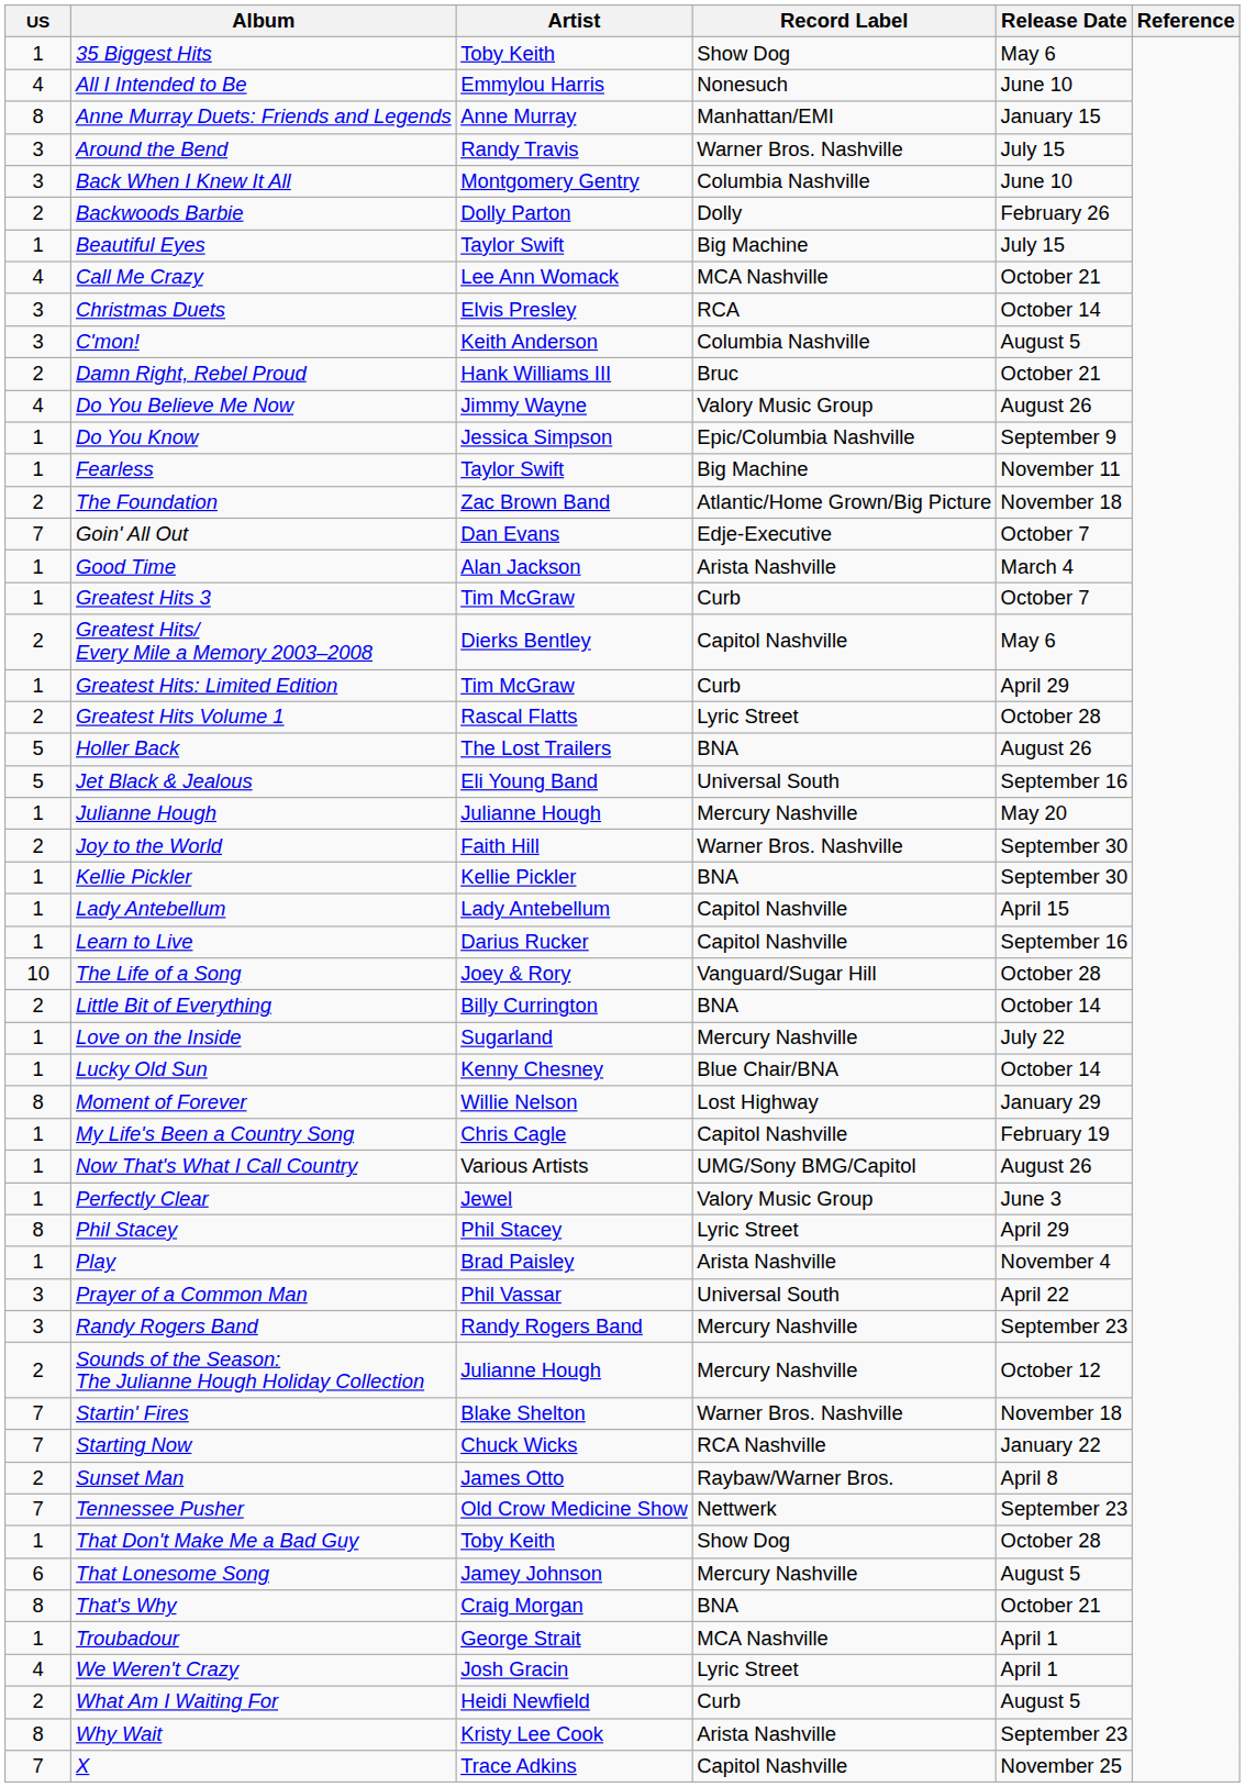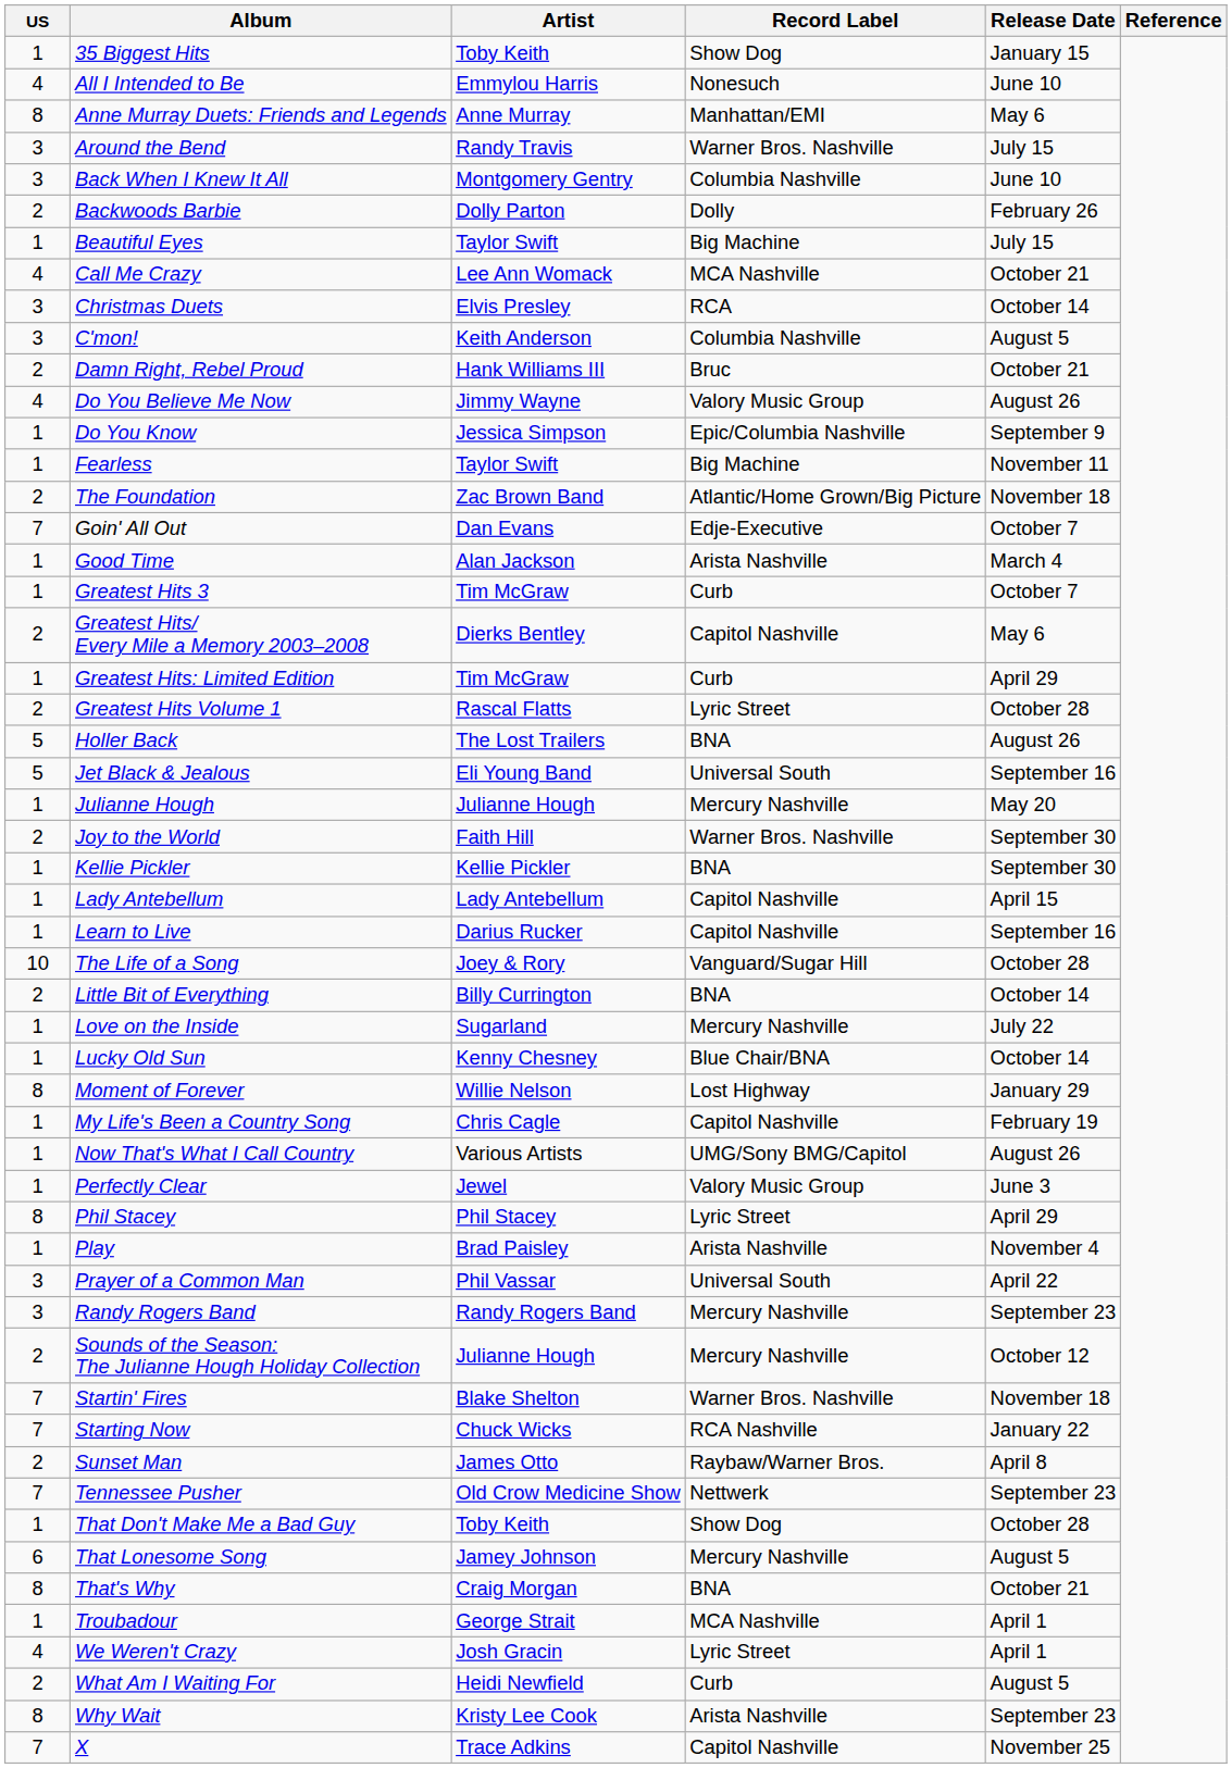 <table class="wikitable sortable">
 <tr>
 <th width=45><small>US</small></th>
 <th>Album</th>
 <th>Artist</th>
 <th>Record Label</th>
 <th>Release Date</th>
 <th>Reference</th>
 </tr>
 <tr>
 <td style="text-align:center;">1</td>
 <td><em><a href='#'>35 Biggest Hits</a></em></td>
 <td><a href='#'>Toby Keith</a></td>
 <td>Show Dog</td>
-<td>May 6</td>
+<td>January 15</td>
 </tr>
 <tr>
 <td style="text-align:center;">4</td>
 <td><em><a href='#'>All I Intended to Be</a></em></td>
 <td><a href='#'>Emmylou Harris</a></td>
 <td>Nonesuch</td>
 <td>June 10</td>
 </tr>
 <tr>
 <td style="text-align:center;">8</td>
 <td><em><a href='#'>Anne Murray Duets: Friends and Legends</a></em></td>
 <td><a href='#'>Anne Murray</a></td>
 <td>Manhattan/EMI</td>
-<td>January 15</td>
+<td>May 6</td>
 </tr>
 <tr>
 <td style="text-align:center;">3</td>
 <td><em><a href='#'>Around the Bend</a></em></td>
 <td><a href='#'>Randy Travis</a></td>
 <td>Warner Bros. Nashville</td>
 <td>July 15</td>
 </tr>
 <tr>
 <td style="text-align:center;">3</td>
 <td><em><a href='#'>Back When I Knew It All</a></em></td>
 <td><a href='#'>Montgomery Gentry</a></td>
 <td>Columbia Nashville</td>
 <td>June 10</td>
 </tr>
 <tr>
 <td style="text-align:center;">2</td>
 <td><em><a href='#'>Backwoods Barbie</a></em></td>
 <td><a href='#'>Dolly Parton</a></td>
 <td>Dolly</td>
 <td>February 26</td>
 </tr>
 <tr>
 <td style="text-align:center;">1</td>
 <td><em><a href='#'>Beautiful Eyes</a></em></td>
 <td><a href='#'>Taylor Swift</a></td>
 <td>Big Machine</td>
 <td>July 15</td>
 </tr>
 <tr>
 <td style="text-align:center;">4</td>
 <td><em><a href='#'>Call Me Crazy</a></em></td>
 <td><a href='#'>Lee Ann Womack</a></td>
 <td>MCA Nashville</td>
 <td>October 21</td>
 </tr>
 <tr>
 <td style="text-align:center;">3</td>
 <td><em><a href='#'>Christmas Duets</a></em></td>
 <td><a href='#'>Elvis Presley</a></td>
 <td>RCA</td>
 <td>October 14</td>
 </tr>
 <tr>
 <td style="text-align:center;">3</td>
 <td><em><a href='#'>C'mon!</a></em></td>
 <td><a href='#'>Keith Anderson</a></td>
 <td>Columbia Nashville</td>
 <td>August 5</td>
 </tr>
 <tr>
 <td style="text-align:center;">2</td>
 <td><em><a href='#'>Damn Right, Rebel Proud</a></em></td>
 <td><a href='#'>Hank Williams III</a></td>
 <td>Bruc</td>
 <td>October 21</td>
 </tr>
 <tr>
 <td style="text-align:center;">4</td>
 <td><em><a href='#'>Do You Believe Me Now</a></em></td>
 <td><a href='#'>Jimmy Wayne</a></td>
 <td>Valory Music Group</td>
 <td>August 26</td>
 </tr>
 <tr>
 <td style="text-align:center;">1</td>
 <td><em><a href='#'>Do You Know</a></em></td>
 <td><a href='#'>Jessica Simpson</a></td>
 <td>Epic/Columbia Nashville</td>
 <td>September 9</td>
 </tr>
 <tr>
 <td style="text-align:center;">1</td>
 <td><em><a href='#'>Fearless</a></em></td>
 <td><a href='#'>Taylor Swift</a></td>
 <td>Big Machine</td>
 <td>November 11</td>
 </tr>
 <tr>
 <td style="text-align:center;">2</td>
 <td><em><a href='#'>The Foundation</a></em></td>
 <td><a href='#'>Zac Brown Band</a></td>
 <td>Atlantic/Home Grown/Big Picture</td>
 <td>November 18</td>
 </tr>
 <tr>
 <td style="text-align:center;">7</td>
 <td><em>Goin' All Out</em></td>
 <td><a href='#'>Dan Evans</a></td>
 <td>Edje-Executive</td>
 <td>October 7</td>
 </tr>
 <tr>
 <td style="text-align:center;">1</td>
 <td><em><a href='#'>Good Time</a></em></td>
 <td><a href='#'>Alan Jackson</a></td>
 <td>Arista Nashville</td>
 <td>March 4</td>
 </tr>
 <tr>
 <td style="text-align:center;">1</td>
 <td><em><a href='#'>Greatest Hits 3</a></em></td>
 <td><a href='#'>Tim McGraw</a></td>
 <td>Curb</td>
 <td>October 7</td>
 </tr>
 <tr>
 <td style="text-align:center;">2</td>
 <td><em><a href='#'>Greatest Hits/<br>Every Mile a Memory 2003–2008</a></em></td>
 <td><a href='#'>Dierks Bentley</a></td>
 <td>Capitol Nashville</td>
 <td>May 6</td>
 </tr>
 <tr>
 <td style="text-align:center;">1</td>
 <td><em><a href='#'>Greatest Hits: Limited Edition</a></em></td>
 <td><a href='#'>Tim McGraw</a></td>
 <td>Curb</td>
 <td>April 29</td>
 </tr>
 <tr>
 <td style="text-align:center;">2</td>
 <td><em><a href='#'>Greatest Hits Volume 1</a></em></td>
 <td><a href='#'>Rascal Flatts</a></td>
 <td>Lyric Street</td>
 <td>October 28</td>
 </tr>
 <tr>
 <td style="text-align:center;">5</td>
 <td><em><a href='#'>Holler Back</a></em></td>
 <td><a href='#'>The Lost Trailers</a></td>
 <td>BNA</td>
 <td>August 26</td>
 </tr>
 <tr>
 <td style="text-align:center;">5</td>
 <td><em><a href='#'>Jet Black & Jealous</a></em></td>
 <td><a href='#'>Eli Young Band</a></td>
 <td>Universal South</td>
 <td>September 16</td>
 </tr>
 <tr>
 <td style="text-align:center;">1</td>
 <td><em><a href='#'>Julianne Hough</a></em></td>
 <td><a href='#'>Julianne Hough</a></td>
 <td>Mercury Nashville</td>
 <td>May 20</td>
 </tr>
 <tr>
 <td style="text-align:center;">2</td>
 <td><em><a href='#'>Joy to the World</a></em></td>
 <td><a href='#'>Faith Hill</a></td>
 <td>Warner Bros. Nashville</td>
 <td>September 30</td>
 </tr>
 <tr>
 <td style="text-align:center;">1</td>
 <td><em><a href='#'>Kellie Pickler</a></em></td>
 <td><a href='#'>Kellie Pickler</a></td>
 <td>BNA</td>
 <td>September 30</td>
 </tr>
 <tr>
 <td style="text-align:center;">1</td>
 <td><em><a href='#'>Lady Antebellum</a></em></td>
 <td><a href='#'>Lady Antebellum</a></td>
 <td>Capitol Nashville</td>
 <td>April 15</td>
 </tr>
 <tr>
 <td style="text-align:center;">1</td>
 <td><em><a href='#'>Learn to Live</a></em></td>
 <td><a href='#'>Darius Rucker</a></td>
 <td>Capitol Nashville</td>
 <td>September 16</td>
 </tr>
 <tr>
 <td style="text-align:center;">10</td>
 <td><em><a href='#'>The Life of a Song</a></em></td>
 <td><a href='#'>Joey & Rory</a></td>
 <td>Vanguard/Sugar Hill</td>
 <td>October 28</td>
 </tr>
 <tr>
 <td style="text-align:center;">2</td>
 <td><em><a href='#'>Little Bit of Everything</a></em></td>
 <td><a href='#'>Billy Currington</a></td>
 <td>BNA</td>
 <td>October 14</td>
 </tr>
 <tr>
 <td style="text-align:center;">1</td>
 <td><em><a href='#'>Love on the Inside</a></em></td>
 <td><a href='#'>Sugarland</a></td>
 <td>Mercury Nashville</td>
 <td>July 22</td>
 </tr>
 <tr>
 <td style="text-align:center;">1</td>
 <td><em><a href='#'>Lucky Old Sun</a></em></td>
 <td><a href='#'>Kenny Chesney</a></td>
 <td>Blue Chair/BNA</td>
 <td>October 14</td>
 </tr>
 <tr>
 <td style="text-align:center;">8</td>
 <td><em><a href='#'>Moment of Forever</a></em></td>
 <td><a href='#'>Willie Nelson</a></td>
 <td>Lost Highway</td>
 <td>January 29</td>
 </tr>
 <tr>
 <td style="text-align:center;">1</td>
 <td><em><a href='#'>My Life's Been a Country Song</a></em></td>
 <td><a href='#'>Chris Cagle</a></td>
 <td>Capitol Nashville</td>
 <td>February 19</td>
 </tr>
 <tr>
 <td style="text-align:center;">1</td>
 <td><em><a href='#'>Now That's What I Call Country</a></em></td>
 <td>Various Artists</td>
 <td>UMG/Sony BMG/Capitol</td>
 <td>August 26</td>
 </tr>
 <tr>
 <td style="text-align:center;">1</td>
 <td><em><a href='#'>Perfectly Clear</a></em></td>
 <td><a href='#'>Jewel</a></td>
 <td>Valory Music Group</td>
 <td>June 3</td>
 </tr>
 <tr>
 <td style="text-align:center;">8</td>
 <td><em><a href='#'>Phil Stacey</a></em></td>
 <td><a href='#'>Phil Stacey</a></td>
 <td>Lyric Street</td>
 <td>April 29</td>
 </tr>
 <tr>
 <td style="text-align:center;">1</td>
 <td><em><a href='#'>Play</a></em></td>
 <td><a href='#'>Brad Paisley</a></td>
 <td>Arista Nashville</td>
 <td>November 4</td>
 </tr>
 <tr>
 <td style="text-align:center;">3</td>
 <td><em><a href='#'>Prayer of a Common Man</a></em></td>
 <td><a href='#'>Phil Vassar</a></td>
 <td>Universal South</td>
 <td>April 22</td>
 </tr>
 <tr>
 <td style="text-align:center;">3</td>
 <td><em><a href='#'>Randy Rogers Band</a></em></td>
 <td><a href='#'>Randy Rogers Band</a></td>
 <td>Mercury Nashville</td>
 <td>September 23</td>
 </tr>
 <tr>
 <td style="text-align:center;">2</td>
 <td><em><a href='#'>Sounds of the Season:<br>The Julianne Hough Holiday Collection</a></em></td>
 <td><a href='#'>Julianne Hough</a></td>
 <td>Mercury Nashville</td>
 <td>October 12</td>
 </tr>
 <tr>
 <td style="text-align:center;">7</td>
 <td><em><a href='#'>Startin' Fires</a></em></td>
 <td><a href='#'>Blake Shelton</a></td>
 <td>Warner Bros. Nashville</td>
 <td>November 18</td>
 </tr>
 <tr>
 <td style="text-align:center;">7</td>
 <td><em><a href='#'>Starting Now</a></em></td>
 <td><a href='#'>Chuck Wicks</a></td>
 <td>RCA Nashville</td>
 <td>January 22</td>
 </tr>
 <tr>
 <td style="text-align:center;">2</td>
 <td><em><a href='#'>Sunset Man</a></em></td>
 <td><a href='#'>James Otto</a></td>
 <td>Raybaw/Warner Bros.</td>
 <td>April 8</td>
 </tr>
 <tr>
 <td style="text-align:center;">7</td>
 <td><em><a href='#'>Tennessee Pusher</a></em></td>
 <td><a href='#'>Old Crow Medicine Show</a></td>
 <td>Nettwerk</td>
 <td>September 23</td>
 </tr>
 <tr>
 <td style="text-align:center;">1</td>
 <td><em><a href='#'>That Don't Make Me a Bad Guy</a></em></td>
 <td><a href='#'>Toby Keith</a></td>
 <td>Show Dog</td>
 <td>October 28</td>
 </tr>
 <tr>
 <td style="text-align:center;">6</td>
 <td><em><a href='#'>That Lonesome Song</a></em></td>
 <td><a href='#'>Jamey Johnson</a></td>
 <td>Mercury Nashville</td>
 <td>August 5</td>
 </tr>
 <tr>
 <td style="text-align:center;">8</td>
 <td><em><a href='#'>That's Why</a></em></td>
 <td><a href='#'>Craig Morgan</a></td>
 <td>BNA</td>
 <td>October 21</td>
 </tr>
 <tr>
 <td style="text-align:center;">1</td>
 <td><em><a href='#'>Troubadour</a></em></td>
 <td><a href='#'>George Strait</a></td>
 <td>MCA Nashville</td>
 <td>April 1</td>
 </tr>
 <tr>
 <td style="text-align:center;">4</td>
 <td><em><a href='#'>We Weren't Crazy</a></em></td>
 <td><a href='#'>Josh Gracin</a></td>
 <td>Lyric Street</td>
 <td>April 1</td>
 </tr>
 <tr>
 <td style="text-align:center;">2</td>
 <td><em><a href='#'>What Am I Waiting For</a></em></td>
 <td><a href='#'>Heidi Newfield</a></td>
 <td>Curb</td>
 <td>August 5</td>
 </tr>
 <tr>
 <td style="text-align:center;">8</td>
 <td><em><a href='#'>Why Wait</a></em></td>
 <td><a href='#'>Kristy Lee Cook</a></td>
 <td>Arista Nashville</td>
 <td>September 23</td>
 </tr>
 <tr>
 <td style="text-align:center;">7</td>
 <td><em><a href='#'>X</a></em></td>
 <td><a href='#'>Trace Adkins</a></td>
 <td>Capitol Nashville</td>
 <td>November 25</td>
 </tr>
 </table>
